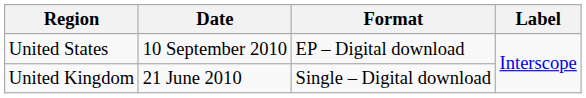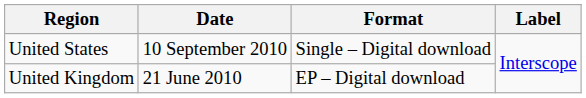 <table class="wikitable" border="1">
 <tr>
 <th>Region</th>
 <th>Date</th>
 <th>Format</th>
 <th>Label</th>
 </tr>
 <tr>
 <td>United States</td>
 <td>10 September 2010</td>
-<td>EP – Digital download</td>
+<td>Single – Digital download</td>
 <td rowspan=2><a href='#'>Interscope</a></td>
 </tr>
 <tr>
 <td>United Kingdom</td>
 <td>21 June 2010</td>
-<td>Single – Digital download</td>
+<td>EP – Digital download</td>
 </tr>
 </table>
